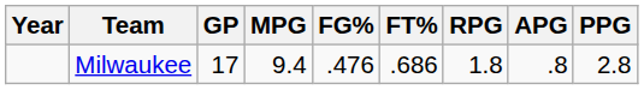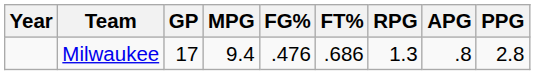 <table class="wikitable sortable" style="font-size:95%; text-align:right;">
 <tr>
 <th>Year</th>
 <th>Team</th>
 <th>GP</th>
 <th>MPG</th>
 <th>FG%</th>
 <th>FT%</th>
 <th>RPG</th>
 <th>APG</th>
 <th>PPG</th>
 </tr>
 <tr>
 <td style="text-align:left;"></td>
 <td style="text-align:left;"><a href='#'>Milwaukee</a></td>
 <td>17</td>
 <td>9.4</td>
 <td>.476</td>
 <td>.686</td>
-<td>1.8</td>
+<td>1.3</td>
 <td>.8</td>
 <td>2.8</td>
 </tr>
 </table>
